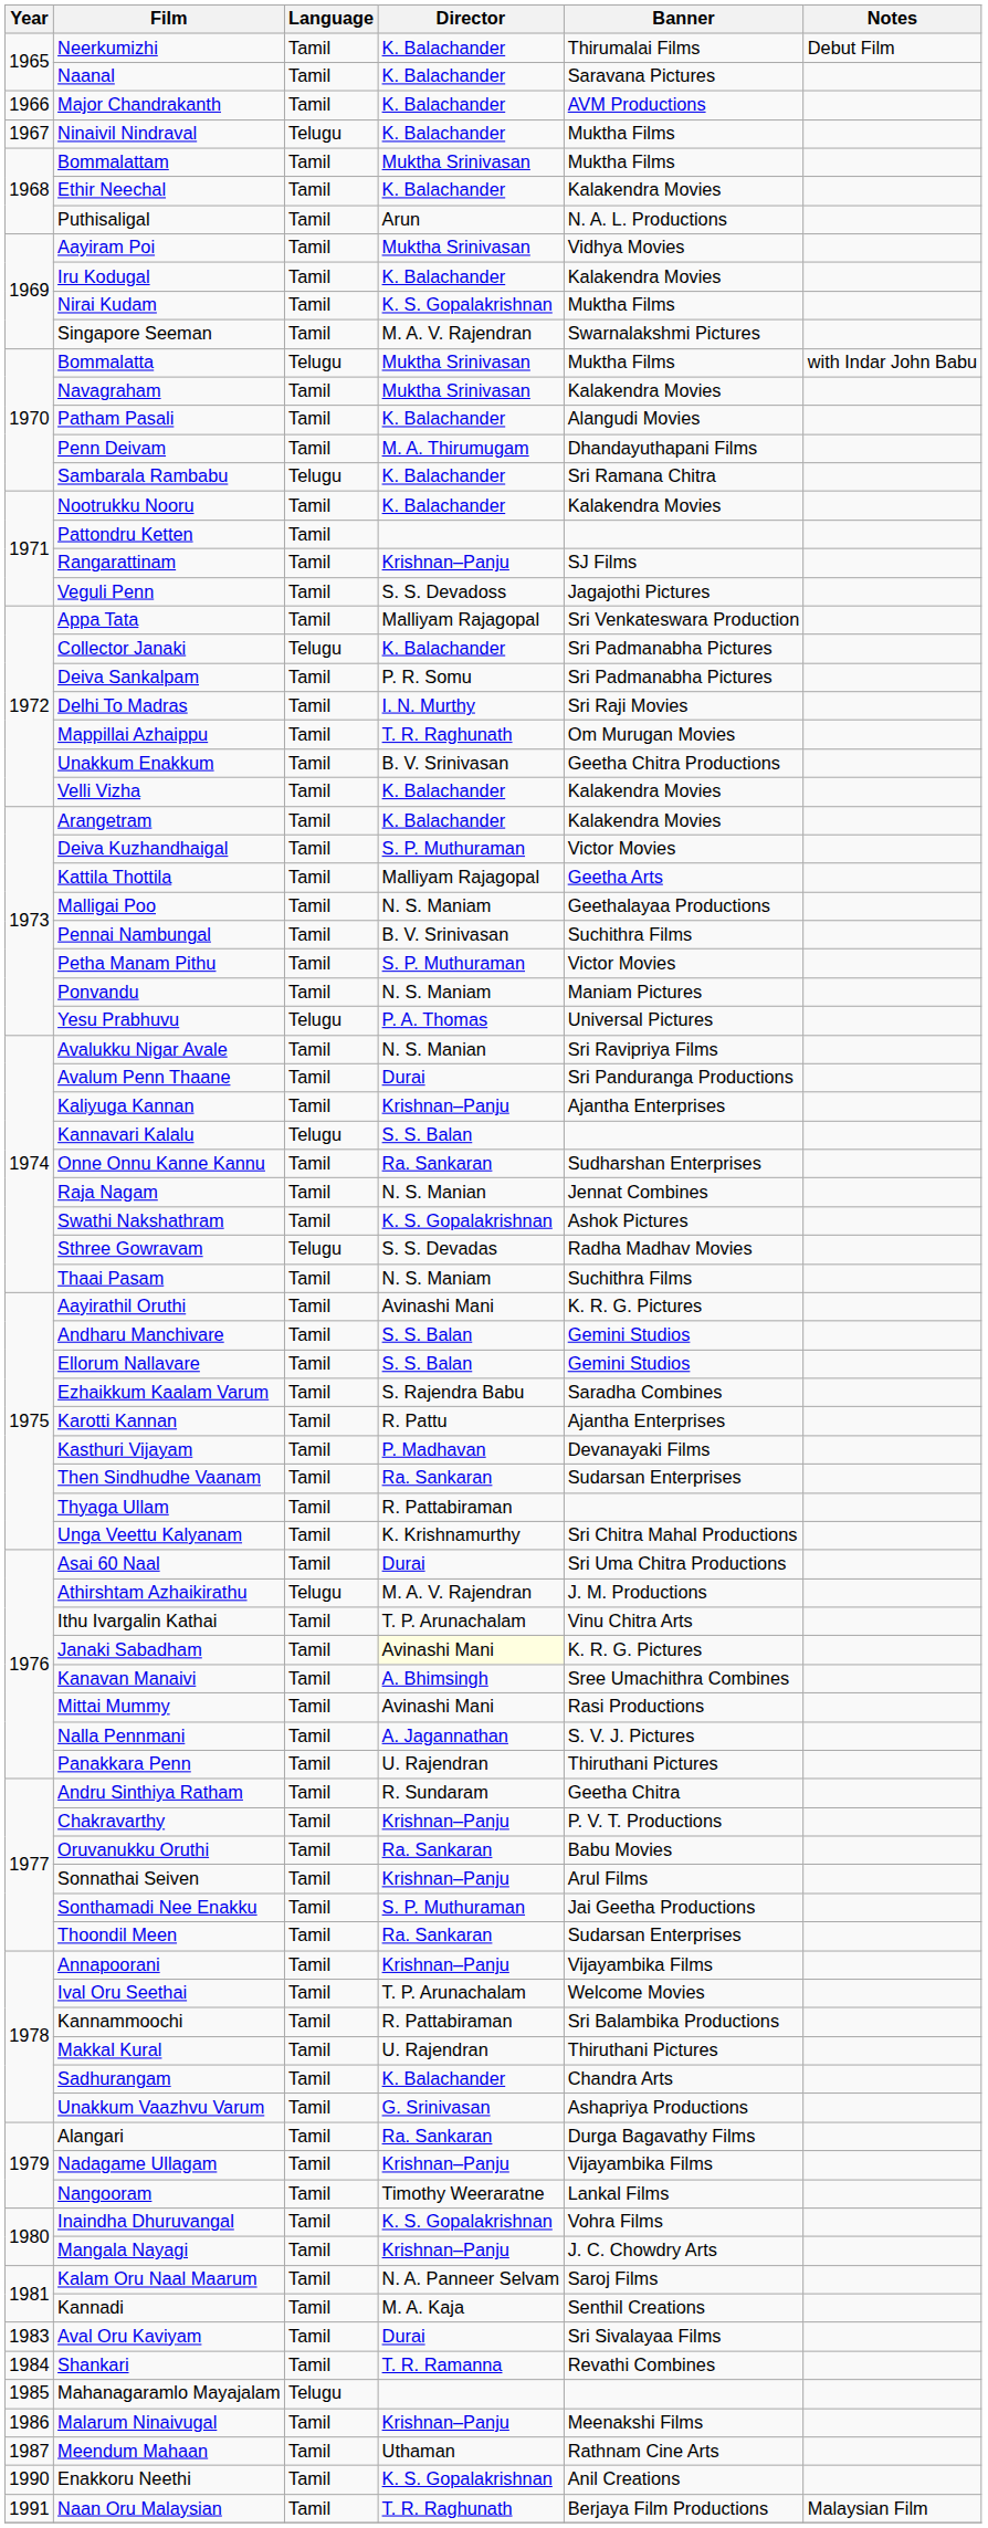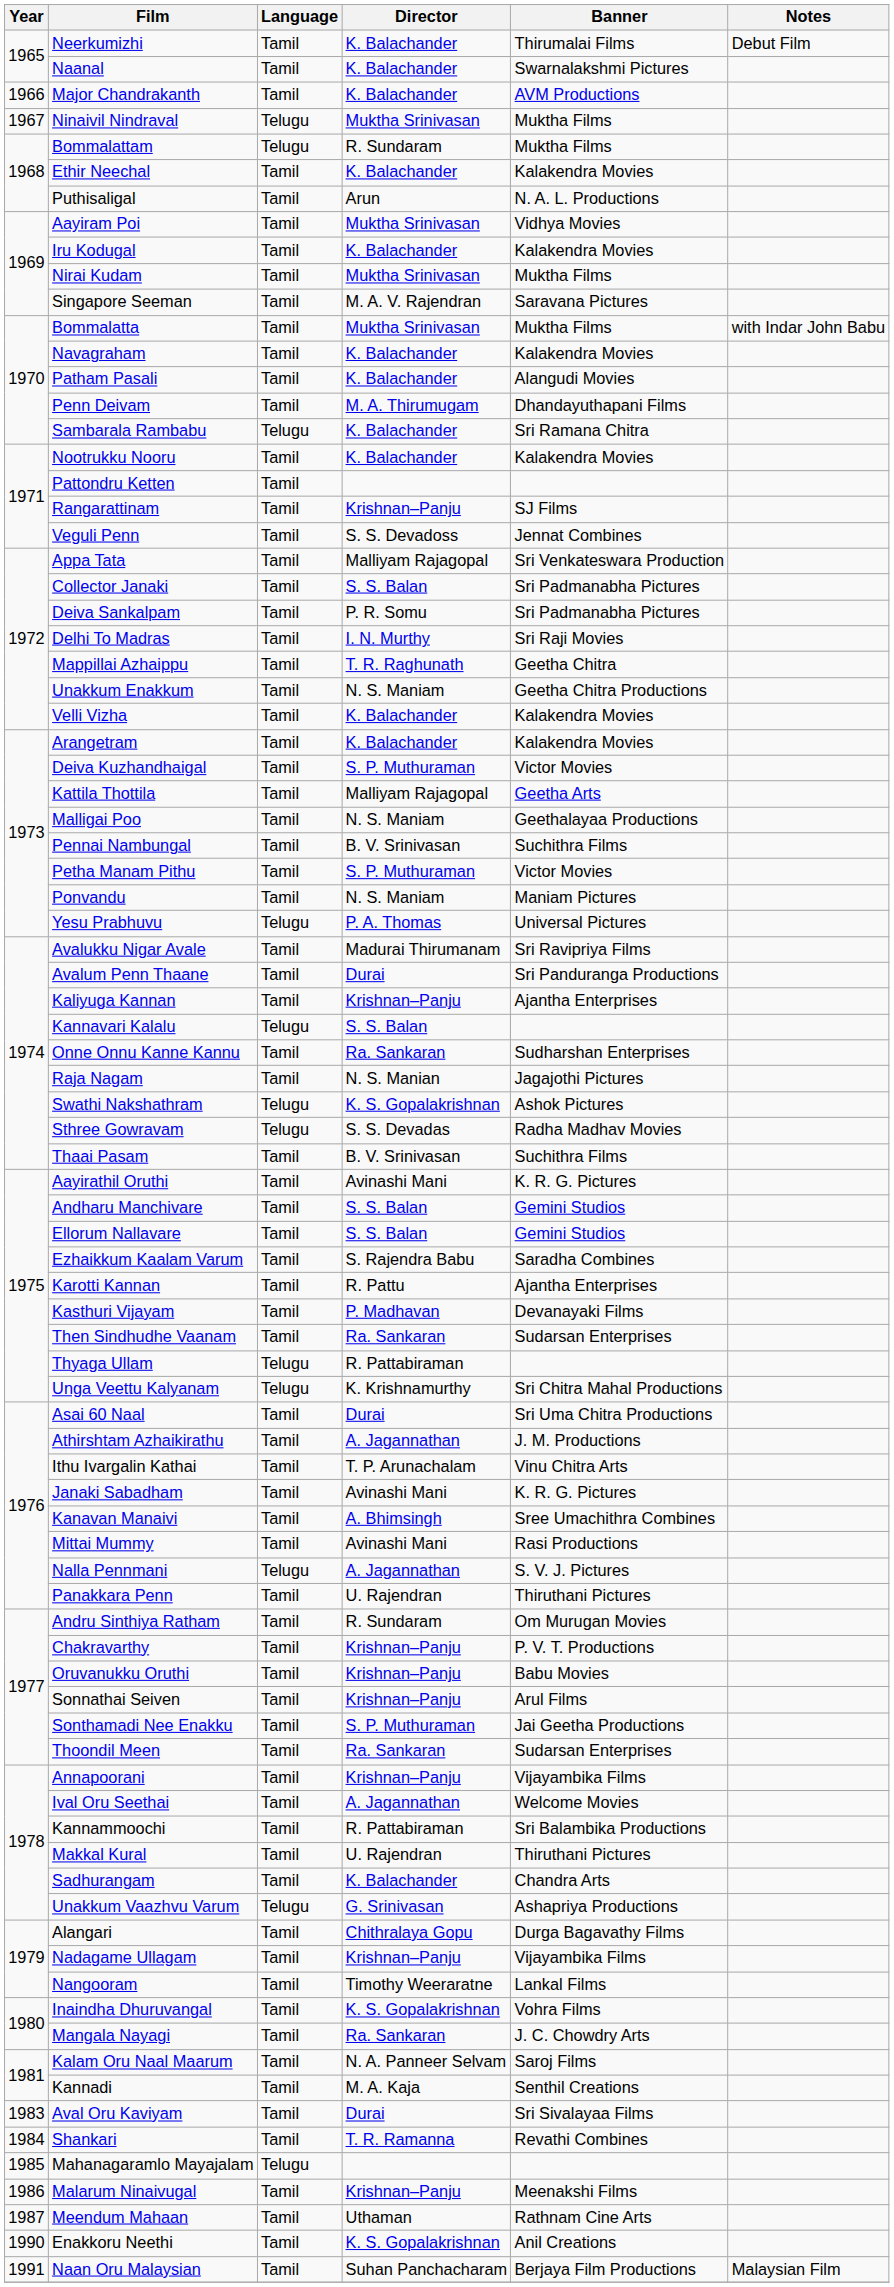 <table class="wikitable">
 <tr>
 <th>Year</th>
 <th>Film</th>
 <th>Language</th>
 <th>Director</th>
 <th>Banner</th>
 <th>Notes</th>
 </tr>
 <tr>
 <td rowspan=2>1965</td>
 <td><a href='#'>Neerkumizhi</a></td>
 <td>Tamil</td>
 <td><a href='#'>K. Balachander</a></td>
 <td>Thirumalai Films</td>
 <td>Debut Film</td>
 </tr>
 <tr>
 <td><a href='#'>Naanal</a></td>
 <td>Tamil</td>
 <td><a href='#'>K. Balachander</a></td>
-<td>Saravana Pictures</td>
+<td>Swarnalakshmi Pictures</td>
 <td></td>
 </tr>
 <tr>
 <td>1966</td>
 <td><a href='#'>Major Chandrakanth</a></td>
 <td>Tamil</td>
 <td><a href='#'>K. Balachander</a></td>
 <td><a href='#'>AVM Productions</a></td>
 <td></td>
 </tr>
 <tr>
 <td>1967</td>
 <td><a href='#'>Ninaivil Nindraval</a></td>
 <td>Telugu</td>
-<td><a href='#'>K. Balachander</a></td>
+<td><a href='#'>Muktha Srinivasan</a></td>
 <td>Muktha Films</td>
 <td></td>
 </tr>
 <tr>
 <td rowspan=3>1968</td>
 <td><a href='#'>Bommalattam</a></td>
-<td>Tamil</td>
-<td><a href='#'>Muktha Srinivasan</a></td>
+<td>Telugu</td>
+<td>R. Sundaram</td>
 <td>Muktha Films</td>
 <td></td>
 </tr>
 <tr>
 <td><a href='#'>Ethir Neechal</a></td>
 <td>Tamil</td>
 <td><a href='#'>K. Balachander</a></td>
 <td>Kalakendra Movies</td>
 <td></td>
 </tr>
 <tr>
 <td>Puthisaligal</td>
 <td>Tamil</td>
 <td>Arun</td>
 <td>N. A. L. Productions</td>
 <td></td>
 </tr>
 <tr>
 <td rowspan=4>1969</td>
 <td><a href='#'>Aayiram Poi</a></td>
 <td>Tamil</td>
 <td><a href='#'>Muktha Srinivasan</a></td>
 <td>Vidhya Movies</td>
 <td></td>
 </tr>
 <tr>
 <td><a href='#'>Iru Kodugal</a></td>
 <td>Tamil</td>
 <td><a href='#'>K. Balachander</a></td>
 <td>Kalakendra Movies</td>
 <td></td>
 </tr>
 <tr>
 <td><a href='#'>Nirai Kudam</a></td>
 <td>Tamil</td>
-<td><a href='#'>K. S. Gopalakrishnan</a></td>
+<td><a href='#'>Muktha Srinivasan</a></td>
 <td>Muktha Films</td>
 <td></td>
 </tr>
 <tr>
 <td>Singapore Seeman</td>
 <td>Tamil</td>
 <td>M. A. V. Rajendran</td>
-<td>Swarnalakshmi Pictures</td>
+<td>Saravana Pictures</td>
 <td></td>
 </tr>
 <tr>
 <td rowspan=5>1970</td>
 <td><a href='#'>Bommalatta</a></td>
-<td>Telugu</td>
+<td>Tamil</td>
 <td><a href='#'>Muktha Srinivasan</a></td>
 <td>Muktha Films</td>
 <td>with Indar John Babu</td>
 </tr>
 <tr>
 <td><a href='#'>Navagraham</a></td>
 <td>Tamil</td>
-<td><a href='#'>Muktha Srinivasan</a></td>
+<td><a href='#'>K. Balachander</a></td>
 <td>Kalakendra Movies</td>
 <td></td>
 </tr>
 <tr>
 <td><a href='#'>Patham Pasali</a></td>
 <td>Tamil</td>
 <td><a href='#'>K. Balachander</a></td>
 <td>Alangudi Movies</td>
 <td></td>
 </tr>
 <tr>
 <td><a href='#'>Penn Deivam</a></td>
 <td>Tamil</td>
 <td><a href='#'>M. A. Thirumugam</a></td>
 <td>Dhandayuthapani Films</td>
 <td></td>
 </tr>
 <tr>
 <td><a href='#'>Sambarala Rambabu</a></td>
 <td>Telugu</td>
 <td><a href='#'>K. Balachander</a></td>
 <td>Sri Ramana Chitra</td>
 <td></td>
 </tr>
 <tr>
 <td rowspan=4>1971</td>
 <td><a href='#'>Nootrukku Nooru</a></td>
 <td>Tamil</td>
 <td><a href='#'>K. Balachander</a></td>
 <td>Kalakendra Movies</td>
 <td></td>
 </tr>
 <tr>
 <td><a href='#'>Pattondru Ketten</a></td>
 <td>Tamil</td>
 <td></td>
 <td></td>
 <td></td>
 </tr>
 <tr>
 <td><a href='#'>Rangarattinam</a></td>
 <td>Tamil</td>
 <td><a href='#'>Krishnan–Panju</a></td>
 <td>SJ Films</td>
 <td></td>
 </tr>
 <tr>
 <td><a href='#'>Veguli Penn</a></td>
 <td>Tamil</td>
 <td>S. S. Devadoss</td>
-<td>Jagajothi Pictures</td>
+<td>Jennat Combines</td>
 <td></td>
 </tr>
 <tr>
 <td rowspan=7>1972</td>
 <td><a href='#'>Appa Tata</a></td>
 <td>Tamil</td>
 <td>Malliyam Rajagopal</td>
 <td>Sri Venkateswara Production</td>
 <td></td>
 </tr>
 <tr>
 <td><a href='#'>Collector Janaki</a></td>
-<td>Telugu</td>
-<td><a href='#'>K. Balachander</a></td>
+<td>Tamil</td>
+<td><a href='#'>S. S. Balan</a></td>
 <td>Sri Padmanabha Pictures</td>
 <td></td>
 </tr>
 <tr>
 <td><a href='#'>Deiva Sankalpam</a></td>
 <td>Tamil</td>
 <td>P. R. Somu</td>
 <td>Sri Padmanabha Pictures</td>
 <td></td>
 </tr>
 <tr>
 <td><a href='#'>Delhi To Madras</a></td>
 <td>Tamil</td>
 <td><a href='#'>I. N. Murthy</a></td>
 <td>Sri Raji Movies</td>
 <td></td>
 </tr>
 <tr>
 <td><a href='#'>Mappillai Azhaippu</a></td>
 <td>Tamil</td>
 <td><a href='#'>T. R. Raghunath</a></td>
-<td>Om Murugan Movies</td>
+<td>Geetha Chitra</td>
 <td></td>
 </tr>
 <tr>
 <td><a href='#'>Unakkum Enakkum</a></td>
 <td>Tamil</td>
-<td>B. V. Srinivasan</td>
+<td>N. S. Maniam</td>
 <td>Geetha Chitra Productions</td>
 <td></td>
 </tr>
 <tr>
 <td><a href='#'>Velli Vizha</a></td>
 <td>Tamil</td>
 <td><a href='#'>K. Balachander</a></td>
 <td>Kalakendra Movies</td>
 <td></td>
 </tr>
 <tr>
 <td rowspan=8>1973</td>
 <td><a href='#'>Arangetram</a></td>
 <td>Tamil</td>
 <td><a href='#'>K. Balachander</a></td>
 <td>Kalakendra Movies</td>
 <td></td>
 </tr>
 <tr>
 <td><a href='#'>Deiva Kuzhandhaigal</a></td>
 <td>Tamil</td>
 <td><a href='#'>S. P. Muthuraman</a></td>
 <td>Victor Movies</td>
 <td></td>
 </tr>
 <tr>
 <td><a href='#'>Kattila Thottila</a></td>
 <td>Tamil</td>
 <td>Malliyam Rajagopal</td>
 <td><a href='#'>Geetha Arts</a></td>
 <td></td>
 </tr>
 <tr>
 <td><a href='#'>Malligai Poo</a></td>
 <td>Tamil</td>
 <td>N. S. Maniam</td>
 <td>Geethalayaa Productions</td>
 <td></td>
 </tr>
 <tr>
 <td><a href='#'>Pennai Nambungal</a></td>
 <td>Tamil</td>
 <td>B. V. Srinivasan</td>
 <td>Suchithra Films</td>
 <td></td>
 </tr>
 <tr>
 <td><a href='#'>Petha Manam Pithu</a></td>
 <td>Tamil</td>
 <td><a href='#'>S. P. Muthuraman</a></td>
 <td>Victor Movies</td>
 <td></td>
 </tr>
 <tr>
 <td><a href='#'>Ponvandu</a></td>
 <td>Tamil</td>
 <td>N. S. Maniam</td>
 <td>Maniam Pictures</td>
 <td></td>
 </tr>
 <tr>
 <td><a href='#'>Yesu Prabhuvu</a></td>
 <td>Telugu</td>
 <td><a href='#'>P. A. Thomas</a></td>
 <td>Universal Pictures</td>
 <td></td>
 </tr>
 <tr>
 <td rowspan=9>1974</td>
 <td><a href='#'>Avalukku Nigar Avale</a></td>
 <td>Tamil</td>
-<td>N. S. Manian</td>
+<td>Madurai Thirumanam</td>
 <td>Sri Ravipriya Films</td>
 <td></td>
 </tr>
 <tr>
 <td><a href='#'>Avalum Penn Thaane</a></td>
 <td>Tamil</td>
 <td><a href='#'>Durai</a></td>
 <td>Sri Panduranga Productions</td>
 <td></td>
 </tr>
 <tr>
 <td><a href='#'>Kaliyuga Kannan</a></td>
 <td>Tamil</td>
 <td><a href='#'>Krishnan–Panju</a></td>
 <td>Ajantha Enterprises</td>
 <td></td>
 </tr>
 <tr>
 <td><a href='#'>Kannavari Kalalu</a></td>
 <td>Telugu</td>
 <td><a href='#'>S. S. Balan</a></td>
 <td></td>
 <td></td>
 </tr>
 <tr>
 <td><a href='#'>Onne Onnu Kanne Kannu</a></td>
 <td>Tamil</td>
 <td><a href='#'>Ra. Sankaran</a></td>
 <td>Sudharshan Enterprises</td>
 <td></td>
 </tr>
 <tr>
 <td><a href='#'>Raja Nagam</a></td>
 <td>Tamil</td>
 <td>N. S. Manian</td>
-<td>Jennat Combines</td>
+<td>Jagajothi Pictures</td>
 <td></td>
 </tr>
 <tr>
 <td><a href='#'>Swathi Nakshathram</a></td>
-<td>Tamil</td>
+<td>Telugu</td>
 <td><a href='#'>K. S. Gopalakrishnan</a></td>
 <td>Ashok Pictures</td>
 <td></td>
 </tr>
 <tr>
 <td><a href='#'>Sthree Gowravam</a></td>
 <td>Telugu</td>
 <td>S. S. Devadas</td>
 <td>Radha Madhav Movies</td>
 <td></td>
 </tr>
 <tr>
 <td><a href='#'>Thaai Pasam</a></td>
 <td>Tamil</td>
-<td>N. S. Maniam</td>
+<td>B. V. Srinivasan</td>
 <td>Suchithra Films</td>
 <td></td>
 </tr>
 <tr>
 <td rowspan=9>1975</td>
 <td><a href='#'>Aayirathil Oruthi</a></td>
 <td>Tamil</td>
 <td>Avinashi Mani</td>
 <td>K. R. G. Pictures</td>
 <td></td>
 </tr>
 <tr>
 <td><a href='#'>Andharu Manchivare</a></td>
 <td>Tamil</td>
 <td><a href='#'>S. S. Balan</a></td>
 <td><a href='#'>Gemini Studios</a></td>
 <td></td>
 </tr>
 <tr>
 <td><a href='#'>Ellorum Nallavare</a></td>
 <td>Tamil</td>
 <td><a href='#'>S. S. Balan</a></td>
 <td><a href='#'>Gemini Studios</a></td>
 <td></td>
 </tr>
 <tr>
 <td><a href='#'>Ezhaikkum Kaalam Varum</a></td>
 <td>Tamil</td>
 <td>S. Rajendra Babu</td>
 <td>Saradha Combines</td>
 <td></td>
 </tr>
 <tr>
 <td><a href='#'>Karotti Kannan</a></td>
 <td>Tamil</td>
 <td>R. Pattu</td>
 <td>Ajantha Enterprises</td>
 <td></td>
 </tr>
 <tr>
 <td><a href='#'>Kasthuri Vijayam</a></td>
 <td>Tamil</td>
 <td><a href='#'>P. Madhavan</a></td>
 <td>Devanayaki Films</td>
 <td></td>
 </tr>
 <tr>
 <td><a href='#'>Then Sindhudhe Vaanam</a></td>
 <td>Tamil</td>
 <td><a href='#'>Ra. Sankaran</a></td>
 <td>Sudarsan Enterprises</td>
 <td></td>
 </tr>
 <tr>
 <td><a href='#'>Thyaga Ullam</a></td>
-<td>Tamil</td>
+<td>Telugu</td>
 <td>R. Pattabiraman</td>
 <td></td>
 <td></td>
 </tr>
 <tr>
 <td><a href='#'>Unga Veettu Kalyanam</a></td>
-<td>Tamil</td>
+<td>Telugu</td>
 <td>K. Krishnamurthy</td>
 <td>Sri Chitra Mahal Productions</td>
 <td></td>
 </tr>
 <tr>
 <td rowspan=8>1976</td>
 <td><a href='#'>Asai 60 Naal</a></td>
 <td>Tamil</td>
 <td><a href='#'>Durai</a></td>
 <td>Sri Uma Chitra Productions</td>
 <td></td>
 </tr>
 <tr>
 <td><a href='#'>Athirshtam Azhaikirathu</a></td>
-<td>Telugu</td>
-<td>M. A. V. Rajendran</td>
+<td>Tamil</td>
+<td><a href='#'>A. Jagannathan</a></td>
 <td>J. M. Productions</td>
 <td></td>
 </tr>
 <tr>
 <td>Ithu Ivargalin Kathai</td>
 <td>Tamil</td>
 <td>T. P. Arunachalam</td>
 <td>Vinu Chitra Arts</td>
 <td></td>
 </tr>
 <tr>
 <td><a href='#'>Janaki Sabadham</a></td>
 <td>Tamil</td>
-<td style="background: lightyellow;">Avinashi Mani</td>
+<td>Avinashi Mani</td>
 <td>K. R. G. Pictures</td>
 <td></td>
 </tr>
 <tr>
 <td><a href='#'>Kanavan Manaivi</a></td>
 <td>Tamil</td>
 <td><a href='#'>A. Bhimsingh</a></td>
 <td>Sree Umachithra Combines</td>
 <td></td>
 </tr>
 <tr>
 <td><a href='#'>Mittai Mummy</a></td>
 <td>Tamil</td>
 <td>Avinashi Mani</td>
 <td>Rasi Productions</td>
 <td></td>
 </tr>
 <tr>
 <td><a href='#'>Nalla Pennmani</a></td>
-<td>Tamil</td>
+<td>Telugu</td>
 <td><a href='#'>A. Jagannathan</a></td>
 <td>S. V. J. Pictures</td>
 <td></td>
 </tr>
 <tr>
 <td><a href='#'>Panakkara Penn</a></td>
 <td>Tamil</td>
 <td>U. Rajendran</td>
 <td>Thiruthani Pictures</td>
 <td></td>
 </tr>
 <tr>
 <td rowspan=6>1977</td>
 <td><a href='#'>Andru Sinthiya Ratham</a></td>
 <td>Tamil</td>
 <td>R. Sundaram</td>
-<td>Geetha Chitra</td>
+<td>Om Murugan Movies</td>
 <td></td>
 </tr>
 <tr>
 <td><a href='#'>Chakravarthy</a></td>
 <td>Tamil</td>
 <td><a href='#'>Krishnan–Panju</a></td>
 <td>P. V. T. Productions</td>
 <td></td>
 </tr>
 <tr>
 <td><a href='#'>Oruvanukku Oruthi</a></td>
 <td>Tamil</td>
-<td><a href='#'>Ra. Sankaran</a></td>
+<td><a href='#'>Krishnan–Panju</a></td>
 <td>Babu Movies</td>
 <td></td>
 </tr>
 <tr>
 <td>Sonnathai Seiven</td>
 <td>Tamil</td>
 <td><a href='#'>Krishnan–Panju</a></td>
 <td>Arul Films</td>
 <td></td>
 </tr>
 <tr>
 <td><a href='#'>Sonthamadi Nee Enakku</a></td>
 <td>Tamil</td>
 <td><a href='#'>S. P. Muthuraman</a></td>
 <td>Jai Geetha Productions</td>
 <td></td>
 </tr>
 <tr>
 <td><a href='#'>Thoondil Meen</a></td>
 <td>Tamil</td>
 <td><a href='#'>Ra. Sankaran</a></td>
 <td>Sudarsan Enterprises</td>
 <td></td>
 </tr>
 <tr>
 <td rowspan=6>1978</td>
 <td><a href='#'>Annapoorani</a></td>
 <td>Tamil</td>
 <td><a href='#'>Krishnan–Panju</a></td>
 <td>Vijayambika Films</td>
 <td></td>
 </tr>
 <tr>
 <td><a href='#'>Ival Oru Seethai</a></td>
 <td>Tamil</td>
-<td>T. P. Arunachalam</td>
+<td><a href='#'>A. Jagannathan</a></td>
 <td>Welcome Movies</td>
 <td></td>
 </tr>
 <tr>
 <td>Kannammoochi</td>
 <td>Tamil</td>
 <td>R. Pattabiraman</td>
 <td>Sri Balambika Productions</td>
 <td></td>
 </tr>
 <tr>
 <td><a href='#'>Makkal Kural</a></td>
 <td>Tamil</td>
 <td>U. Rajendran</td>
 <td>Thiruthani Pictures</td>
 <td></td>
 </tr>
 <tr>
 <td><a href='#'>Sadhurangam</a></td>
 <td>Tamil</td>
 <td><a href='#'>K. Balachander</a></td>
 <td>Chandra Arts</td>
 <td></td>
 </tr>
 <tr>
 <td><a href='#'>Unakkum Vaazhvu Varum</a></td>
-<td>Tamil</td>
+<td>Telugu</td>
 <td><a href='#'>G. Srinivasan</a></td>
 <td>Ashapriya Productions</td>
 <td></td>
 </tr>
 <tr>
 <td rowspan=3>1979</td>
 <td>Alangari</td>
 <td>Tamil</td>
-<td><a href='#'>Ra. Sankaran</a></td>
+<td><a href='#'>Chithralaya Gopu</a></td>
 <td>Durga Bagavathy Films</td>
 <td></td>
 </tr>
 <tr>
 <td><a href='#'>Nadagame Ullagam</a></td>
 <td>Tamil</td>
 <td><a href='#'>Krishnan–Panju</a></td>
 <td>Vijayambika Films</td>
 <td></td>
 </tr>
 <tr>
 <td><a href='#'>Nangooram</a></td>
 <td>Tamil</td>
 <td>Timothy Weeraratne</td>
 <td>Lankal Films</td>
 <td></td>
 </tr>
 <tr>
 <td rowspan=2>1980</td>
 <td><a href='#'>Inaindha Dhuruvangal</a></td>
 <td>Tamil</td>
 <td><a href='#'>K. S. Gopalakrishnan</a></td>
 <td>Vohra Films</td>
 <td></td>
 </tr>
 <tr>
 <td><a href='#'>Mangala Nayagi</a></td>
 <td>Tamil</td>
-<td><a href='#'>Krishnan–Panju</a></td>
+<td><a href='#'>Ra. Sankaran</a></td>
 <td>J. C. Chowdry Arts</td>
 <td></td>
 </tr>
 <tr>
 <td rowspan=2>1981</td>
 <td><a href='#'>Kalam Oru Naal Maarum</a></td>
 <td>Tamil</td>
 <td>N. A. Panneer Selvam</td>
 <td>Saroj Films</td>
 <td></td>
 </tr>
 <tr>
 <td>Kannadi</td>
 <td>Tamil</td>
 <td>M. A. Kaja</td>
 <td>Senthil Creations</td>
 <td></td>
 </tr>
 <tr>
 <td>1983</td>
 <td><a href='#'>Aval Oru Kaviyam</a></td>
 <td>Tamil</td>
 <td><a href='#'>Durai</a></td>
 <td>Sri Sivalayaa Films</td>
 <td></td>
 </tr>
 <tr>
 <td>1984</td>
 <td><a href='#'>Shankari</a></td>
 <td>Tamil</td>
 <td><a href='#'>T. R. Ramanna</a></td>
 <td>Revathi Combines</td>
 <td></td>
 </tr>
 <tr>
 <td>1985</td>
 <td>Mahanagaramlo Mayajalam</td>
 <td>Telugu</td>
 <td></td>
 <td></td>
 <td></td>
 </tr>
 <tr>
 <td>1986</td>
 <td><a href='#'>Malarum Ninaivugal</a></td>
 <td>Tamil</td>
 <td><a href='#'>Krishnan–Panju</a></td>
 <td>Meenakshi Films</td>
 <td></td>
 </tr>
 <tr>
 <td>1987</td>
 <td><a href='#'>Meendum Mahaan</a></td>
 <td>Tamil</td>
 <td>Uthaman</td>
 <td>Rathnam Cine Arts</td>
 <td></td>
 </tr>
 <tr>
 <td>1990</td>
 <td>Enakkoru Neethi</td>
 <td>Tamil</td>
 <td><a href='#'>K. S. Gopalakrishnan</a></td>
 <td>Anil Creations</td>
 <td></td>
 </tr>
 <tr>
 <td>1991</td>
 <td><a href='#'>Naan Oru Malaysian</a></td>
 <td>Tamil</td>
-<td><a href='#'>T. R. Raghunath</a></td>
+<td>Suhan Panchacharam</td>
 <td>Berjaya Film Productions</td>
 <td>Malaysian Film</td>
 </tr>
 <tr>
 </tr>
 </table>
